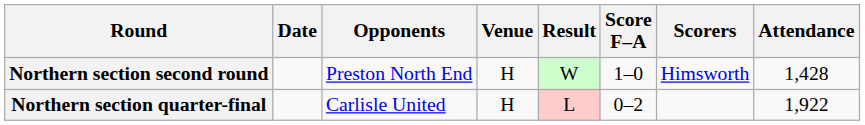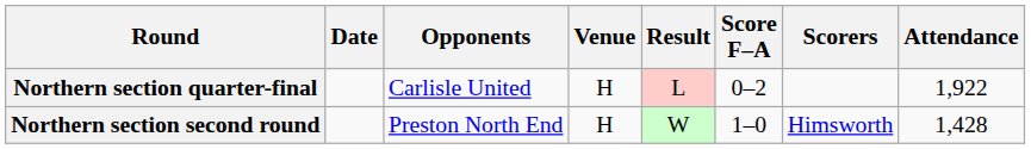 <table class="wikitable plainrowheaders sortable" style="text-align:center">
 <tr>
 <th scope=col>Round</th>
 <th scope=col>Date</th>
 <th scope=col>Opponents</th>
 <th scope=col>Venue</th>
 <th scope=col>Result</th>
 <th scope=col>Score<br>F–A</th>
 <th scope=col class=unsortable>Scorers</th>
 <th scope=col>Attendance</th>
 </tr>
 <tr>
+<th scope=row>Northern section quarter-final</th>
+<td align=left></td>
+<td align=left><a href='#'>Carlisle United</a></td>
+<td>H</td>
+<td style="background-color:#FFCCCC">L</td>
+<td>0–2</td>
+<td align=left></td>
+<td>1,922</td>
+</tr>
+<tr>
 <th scope=row>Northern section second round</th>
 <td align=left></td>
 <td align=left><a href='#'>Preston North End</a></td>
 <td>H</td>
 <td style="background-color:#CCFFCC">W</td>
 <td>1–0</td>
 <td align=left><a href='#'>Himsworth</a></td>
 <td>1,428</td>
 </tr>
-<tr>
-<th scope=row>Northern section quarter-final</th>
-<td align=left></td>
-<td align=left><a href='#'>Carlisle United</a></td>
-<td>H</td>
-<td style="background-color:#FFCCCC">L</td>
-<td>0–2</td>
-<td align=left></td>
-<td>1,922</td>
-</tr>
 </table>
